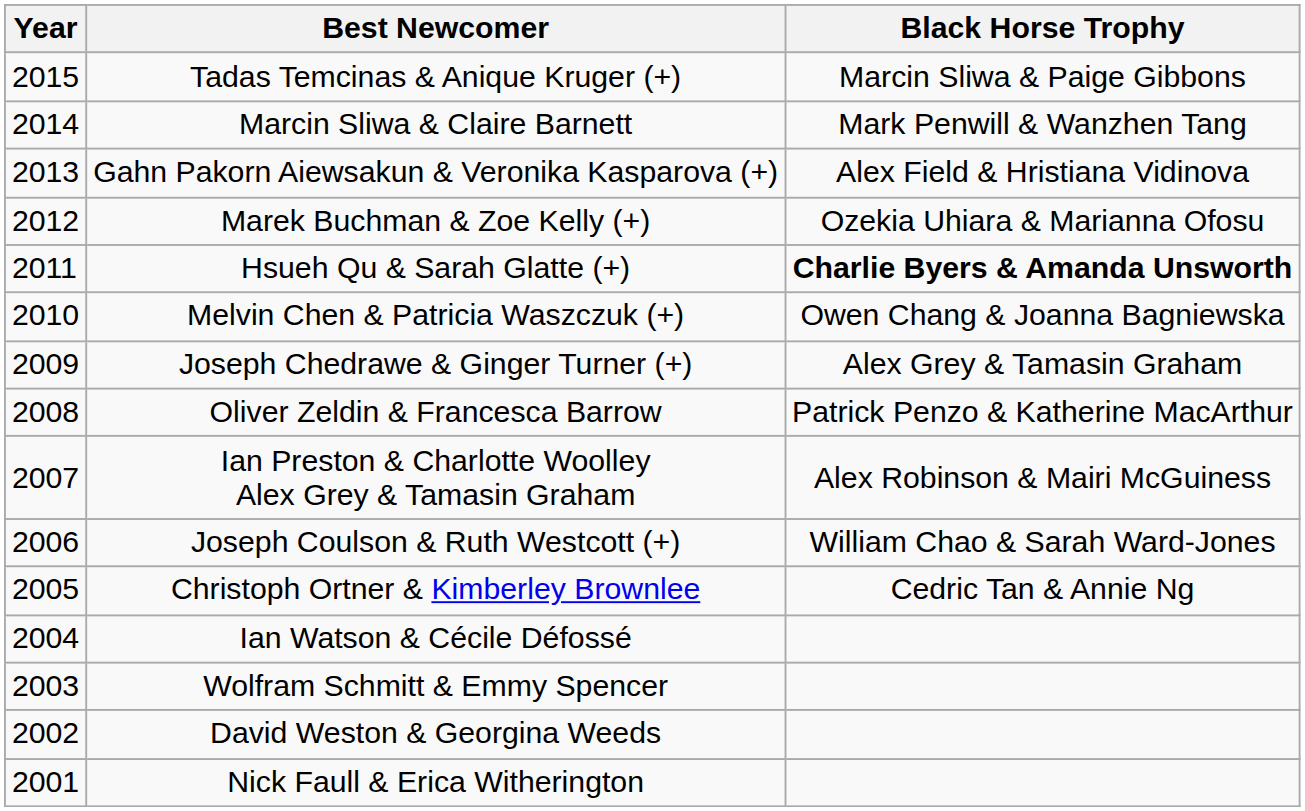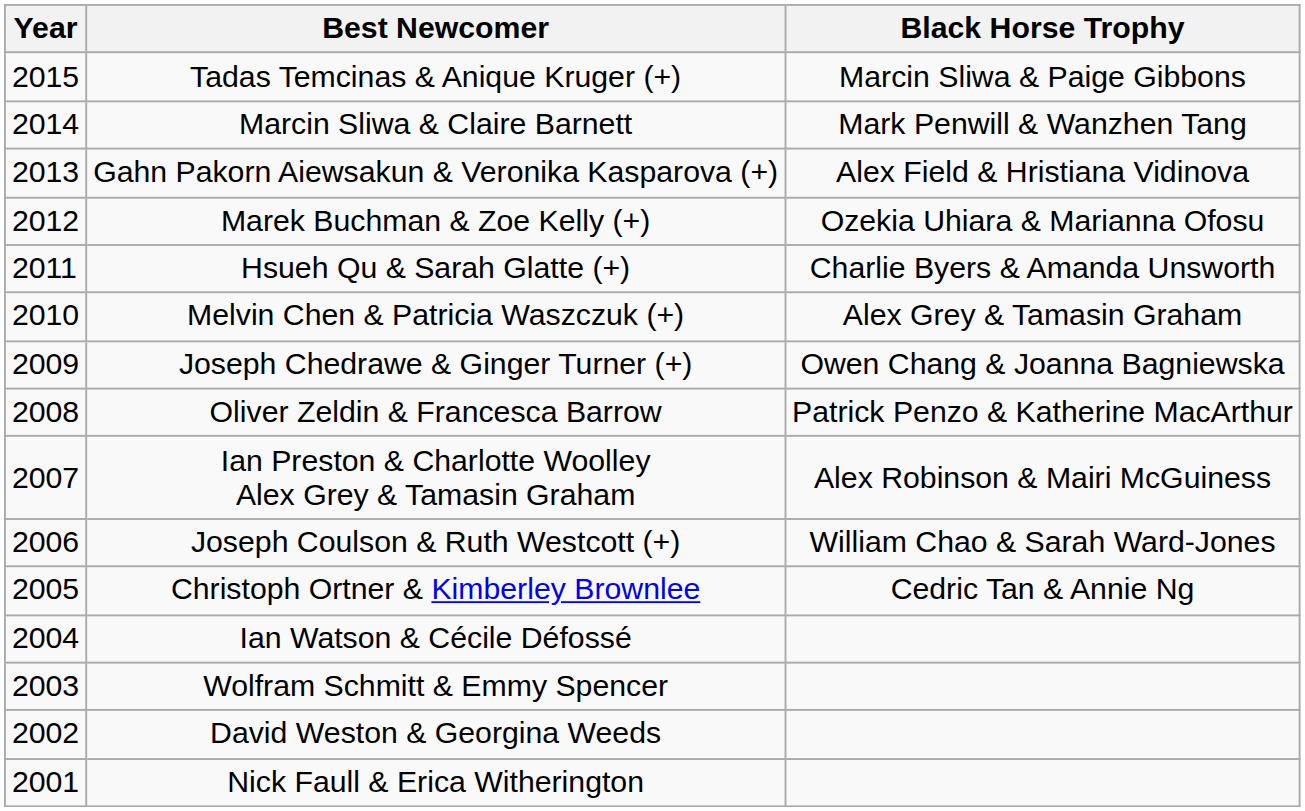 <table class="wikitable">
 <tr>
 <th>Year</th>
 <th>Best Newcomer</th>
 <th>Black Horse Trophy</th>
 </tr>
 <tr>
 <td>2015</td>
 <td style="text-align:center;">Tadas Temcinas & Anique Kruger (+)</td>
 <td style="text-align:center;">Marcin Sliwa & Paige Gibbons</td>
 </tr>
 <tr>
 <td>2014</td>
 <td style="text-align:center;">Marcin Sliwa & Claire Barnett</td>
 <td style="text-align:center;">Mark Penwill & Wanzhen Tang</td>
 </tr>
 <tr>
 <td>2013</td>
 <td style="text-align:center;">Gahn Pakorn Aiewsakun & Veronika Kasparova (+)</td>
 <td style="text-align:center;">Alex Field & Hristiana Vidinova</td>
 </tr>
 <tr>
 <td>2012</td>
 <td style="text-align:center;">Marek Buchman & Zoe Kelly (+)</td>
 <td style="text-align:center;">Ozekia Uhiara & Marianna Ofosu</td>
 </tr>
 <tr>
 <td>2011</td>
 <td style="text-align:center;">Hsueh Qu & Sarah Glatte (+)</td>
-<td style="text-align:center;"><strong>Charlie Byers & Amanda Unsworth</strong></td>
+<td style="text-align:center;">Charlie Byers & Amanda Unsworth</td>
 </tr>
 <tr>
 <td>2010</td>
 <td style="text-align:center;">Melvin Chen & Patricia Waszczuk (+)</td>
-<td style="text-align:center;">Owen Chang & Joanna Bagniewska</td>
+<td style="text-align:center;">Alex Grey & Tamasin Graham</td>
 </tr>
 <tr>
 <td>2009</td>
 <td style="text-align:center;">Joseph Chedrawe & Ginger Turner (+)</td>
-<td style="text-align:center;">Alex Grey & Tamasin Graham</td>
+<td style="text-align:center;">Owen Chang & Joanna Bagniewska</td>
 </tr>
 <tr>
 <td>2008</td>
 <td style="text-align:center;">Oliver Zeldin & Francesca Barrow</td>
 <td style="text-align:center;">Patrick Penzo & Katherine MacArthur</td>
 </tr>
 <tr>
 <td>2007</td>
 <td style="text-align:center;">Ian Preston & Charlotte Woolley <br> Alex Grey & Tamasin Graham</td>
 <td style="text-align:center;">Alex Robinson & Mairi McGuiness</td>
 </tr>
 <tr>
 <td>2006</td>
 <td style="text-align:center;">Joseph Coulson & Ruth Westcott (+)</td>
 <td style="text-align:center;">William Chao & Sarah Ward-Jones</td>
 </tr>
 <tr>
 <td>2005</td>
 <td style="text-align:center;">Christoph Ortner & <a href='#'>Kimberley Brownlee</a></td>
 <td style="text-align:center;">Cedric Tan & Annie Ng</td>
 </tr>
 <tr>
 <td>2004</td>
 <td style="text-align:center;">Ian Watson & Cécile Défossé</td>
 <td></td>
 </tr>
 <tr>
 <td>2003</td>
 <td style="text-align:center;">Wolfram Schmitt & Emmy Spencer</td>
 <td></td>
 </tr>
 <tr>
 <td>2002</td>
 <td style="text-align:center;">David Weston & Georgina Weeds</td>
 <td></td>
 </tr>
 <tr>
 <td>2001</td>
 <td style="text-align:center;">Nick Faull & Erica Witherington</td>
 <td></td>
 </tr>
 </table>
